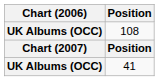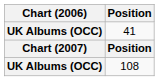 <table class="wikitable plainrowheaders" style="text-align:center;">
 <tr>
 <th scope="col">Chart (2006)</th>
 <th scope="col">Position</th>
 </tr>
 <tr>
 <th scope="row">UK Albums (OCC)</th>
-<td>108</td>
+<td>41</td>
 </tr>
 <tr>
 <th scope="col">Chart (2007)</th>
 <th scope="col">Position</th>
 </tr>
 <tr>
 <th scope="row">UK Albums (OCC)</th>
-<td>41</td>
+<td>108</td>
 </tr>
 </table>
